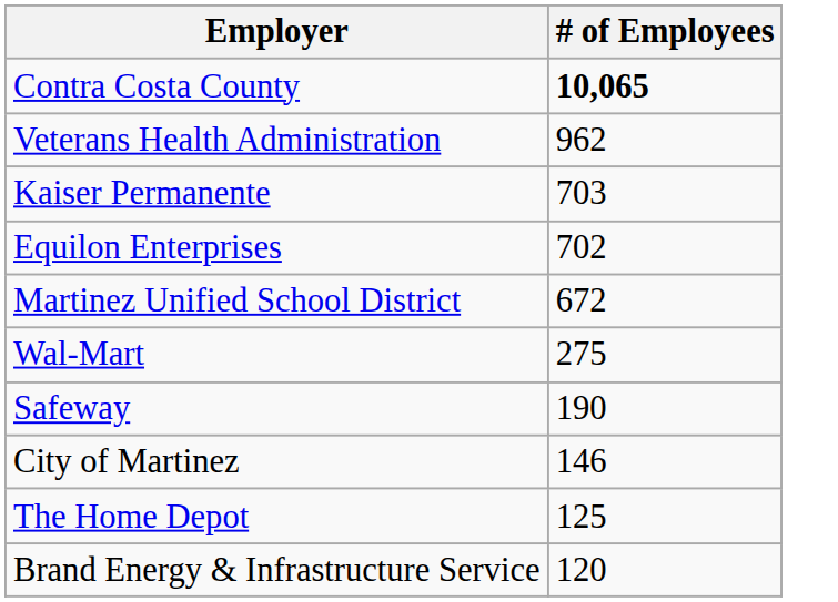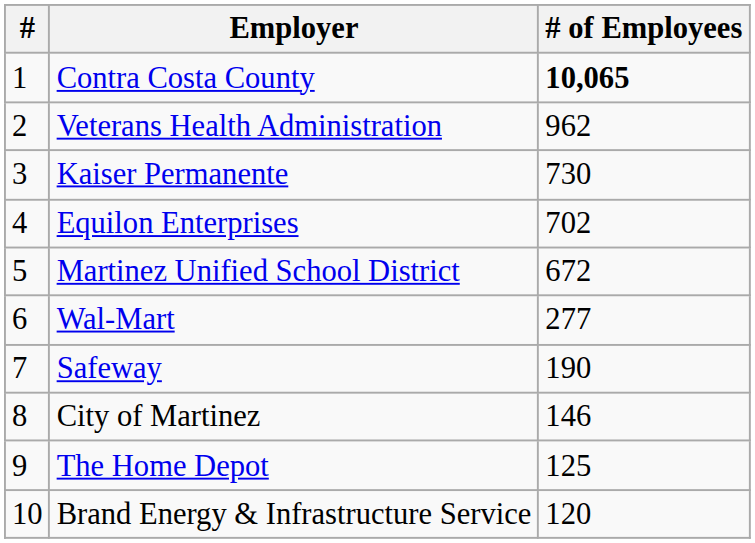 <table class="wikitable">
 <tr>
+<th>#</th>
 <th>Employer</th>
 <th># of Employees</th>
 </tr>
 <tr>
+<td>1</td>
 <td><a href='#'>Contra Costa County</a></td>
 <td><strong>10,065</strong></td>
 </tr>
 <tr>
+<td>2</td>
 <td><a href='#'>Veterans Health Administration</a></td>
 <td>962</td>
 </tr>
 <tr>
+<td>3</td>
 <td><a href='#'>Kaiser Permanente</a></td>
-<td>703</td>
+<td>730</td>
 </tr>
 <tr>
+<td>4</td>
 <td><a href='#'>Equilon Enterprises</a></td>
 <td>702</td>
 </tr>
 <tr>
+<td>5</td>
 <td><a href='#'>Martinez Unified School District</a></td>
 <td>672</td>
 </tr>
 <tr>
+<td>6</td>
 <td><a href='#'>Wal-Mart</a></td>
-<td>275</td>
+<td>277</td>
 </tr>
 <tr>
+<td>7</td>
 <td><a href='#'>Safeway</a></td>
 <td>190</td>
 </tr>
 <tr>
+<td>8</td>
 <td>City of Martinez</td>
 <td>146</td>
 </tr>
 <tr>
+<td>9</td>
 <td><a href='#'>The Home Depot</a></td>
 <td>125</td>
 </tr>
 <tr>
+<td>10</td>
 <td>Brand Energy & Infrastructure Service</td>
 <td>120</td>
 </tr>
 </table>
